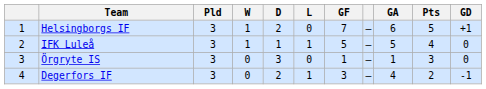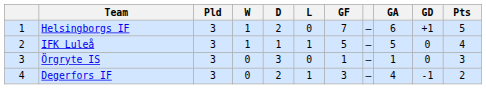 <table class="wikitable" style="text-align: center">
 <tr>
 <th style="width: 40px;"></th>
 <th style="width: 200px;">Team</th>
 <th style="width: 45px;">Pld</th>
 <th style="width: 35px;">W</th>
 <th style="width: 35px;">D</th>
 <th style="width: 35px;">L</th>
 <th style="width: 45px;">GF</th>
 <th></th>
 <th style="width: 45px;">GA</th>
+<th style="width: 35px;">GD</th>
 <th style="width: 45px;">Pts</th>
-<th style="width: 35px;">GD</th>
 </tr>
 <tr style="background: #d2e6ff">
 <td>1</td>
 <td style="text-align: left;"><a href='#'>Helsingborgs IF</a></td>
 <td>3</td>
 <td>1</td>
 <td>2</td>
 <td>0</td>
 <td>7</td>
 <td>–</td>
 <td>6</td>
+<td>+1</td>
 <td>5</td>
-<td>+1</td>
 </tr>
 <tr style="background: #d2e6ff">
 <td>2</td>
 <td style="text-align: left;"><a href='#'>IFK Luleå</a></td>
 <td>3</td>
 <td>1</td>
 <td>1</td>
 <td>1</td>
 <td>5</td>
 <td>–</td>
 <td>5</td>
+<td>0</td>
 <td>4</td>
-<td>0</td>
 </tr>
 <tr style="background: #d2e6ff">
 <td>3</td>
 <td style="text-align: left;"><a href='#'>Örgryte IS</a></td>
 <td>3</td>
 <td>0</td>
 <td>3</td>
 <td>0</td>
 <td>1</td>
 <td>–</td>
 <td>1</td>
+<td>0</td>
 <td>3</td>
-<td>0</td>
 </tr>
 <tr style="background: #d2e6ff">
 <td>4</td>
 <td style="text-align: left;"><a href='#'>Degerfors IF</a></td>
 <td>3</td>
 <td>0</td>
 <td>2</td>
 <td>1</td>
 <td>3</td>
 <td>–</td>
 <td>4</td>
+<td>-1</td>
 <td>2</td>
-<td>-1</td>
 </tr>
 </table>
